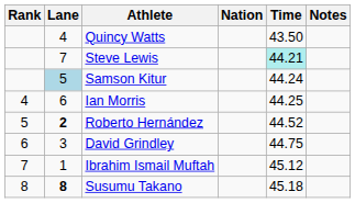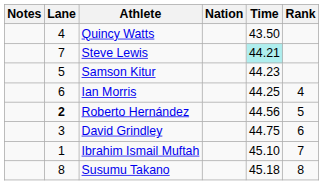 <table class="wikitable sortable" style="text-align:center">
 <tr>
-<th>Rank</th>
+<th>Notes</th>
 <th>Lane</th>
 <th>Athlete</th>
 <th>Nation</th>
 <th>Time</th>
-<th>Notes</th>
+<th>Rank</th>
 </tr>
 <tr>
 <td></td>
 <td>4</td>
 <td align=left><a href='#'>Quincy Watts</a></td>
 <td align=left></td>
 <td>43.50</td>
 <td></td>
 </tr>
 <tr>
 <td></td>
 <td>7</td>
 <td align=left><a href='#'>Steve Lewis</a></td>
 <td align=left></td>
 <td style="background: paleturquoise;">44.21</td>
 <td></td>
 </tr>
 <tr>
 <td></td>
-<td style="background: lightblue;">5</td>
+<td>5</td>
 <td align=left><a href='#'>Samson Kitur</a></td>
 <td align=left></td>
-<td>44.24</td>
+<td>44.23</td>
 <td></td>
 </tr>
 <tr>
-<td>4</td>
+<td></td>
 <td>6</td>
 <td align=left><a href='#'>Ian Morris</a></td>
 <td align=left></td>
 <td>44.25</td>
-<td></td>
+<td>4</td>
 </tr>
 <tr>
-<td>5</td>
+<td></td>
 <td><strong>2</strong></td>
 <td align=left><a href='#'>Roberto Hernández</a></td>
 <td align=left></td>
-<td>44.52</td>
-<td></td>
+<td>44.56</td>
+<td>5</td>
 </tr>
 <tr>
-<td>6</td>
+<td></td>
 <td>3</td>
 <td align=left><a href='#'>David Grindley</a></td>
 <td align=left></td>
 <td>44.75</td>
-<td></td>
+<td>6</td>
 </tr>
 <tr>
-<td>7</td>
+<td></td>
 <td>1</td>
 <td align=left><a href='#'>Ibrahim Ismail Muftah</a></td>
 <td align=left></td>
-<td>45.12</td>
-<td></td>
+<td>45.10</td>
+<td>7</td>
 </tr>
 <tr>
+<td></td>
 <td>8</td>
-<td><strong>8</strong></td>
 <td align=left><a href='#'>Susumu Takano</a></td>
 <td align=left></td>
 <td>45.18</td>
-<td></td>
+<td>8</td>
 </tr>
 </table>
